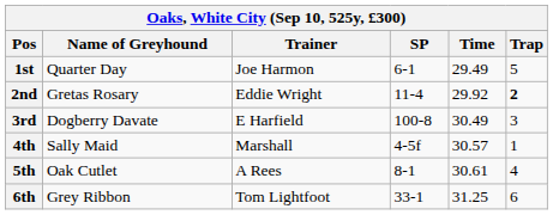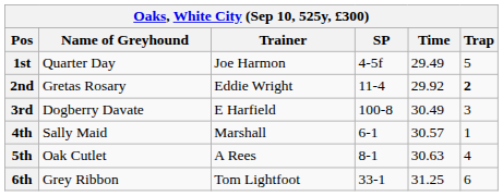 <table class="wikitable">
 <tr>
 <th colspan="6"><a href='#'>Oaks</a>, <a href='#'>White City</a> (Sep 10, 525y, £300)</th>
 </tr>
 <tr>
 <th width=30>Pos</th>
 <th width=180>Name of Greyhound</th>
 <th width=150>Trainer</th>
 <th width=50>SP</th>
 <th width=50>Time</th>
 <th width=30>Trap</th>
 </tr>
 <tr>
 <th>1st</th>
 <td>Quarter Day</td>
 <td>Joe Harmon</td>
-<td>6-1</td>
+<td>4-5f</td>
 <td>29.49</td>
 <td>5</td>
 </tr>
 <tr>
 <th>2nd</th>
 <td>Gretas Rosary</td>
 <td>Eddie Wright</td>
 <td>11-4</td>
 <td>29.92</td>
 <td><strong>2</strong></td>
 </tr>
 <tr>
 <th>3rd</th>
 <td>Dogberry Davate</td>
 <td>E Harfield</td>
 <td>100-8</td>
 <td>30.49</td>
 <td>3</td>
 </tr>
 <tr>
 <th>4th</th>
 <td>Sally Maid</td>
 <td>Marshall</td>
-<td>4-5f</td>
+<td>6-1</td>
 <td>30.57</td>
 <td>1</td>
 </tr>
 <tr>
 <th>5th</th>
 <td>Oak Cutlet</td>
 <td>A Rees</td>
 <td>8-1</td>
-<td>30.61</td>
+<td>30.63</td>
 <td>4</td>
 </tr>
 <tr>
 <th>6th</th>
 <td>Grey Ribbon</td>
 <td>Tom Lightfoot</td>
 <td>33-1</td>
 <td>31.25</td>
 <td>6</td>
 </tr>
 </table>
